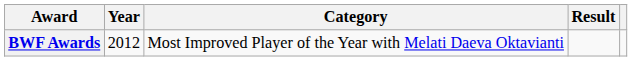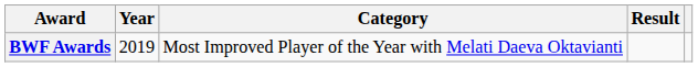 <table class="wikitable plainrowheaders sortable">
 <tr>
 <th scope="col">Award</th>
 <th scope="col">Year</th>
 <th scope="col">Category</th>
 <th scope="col">Result</th>
 <th scope="col" class="unsortable"></th>
 </tr>
 <tr>
 <th scope="row"><a href='#'>BWF Awards</a></th>
-<td>2012</td>
+<td>2019</td>
 <td>Most Improved Player of the Year with <a href='#'>Melati Daeva Oktavianti</a></td>
 <td></td>
 <td></td>
 </tr>
 </table>
